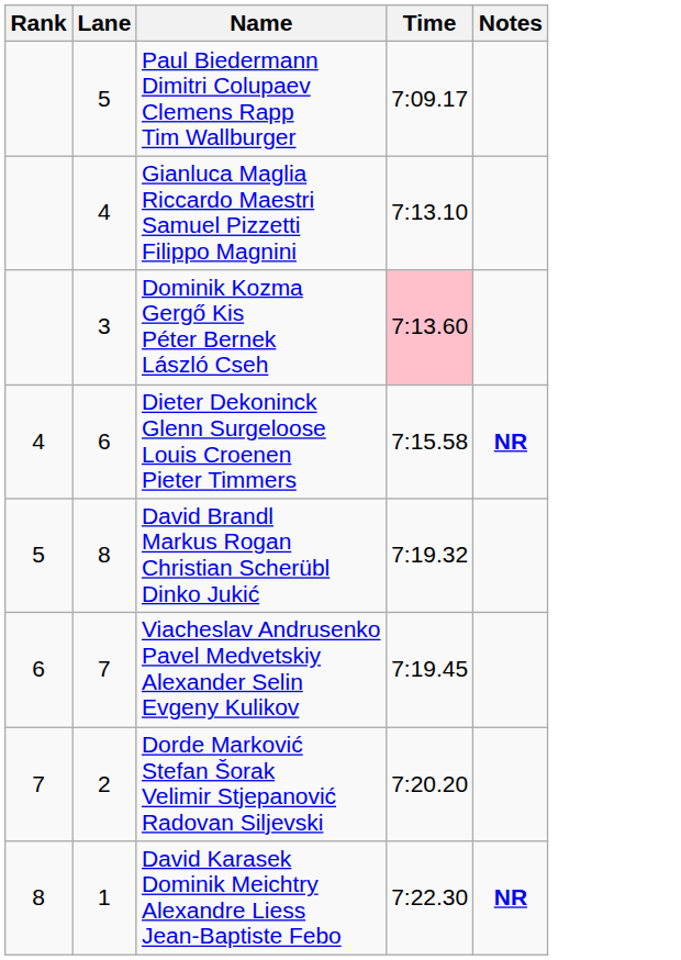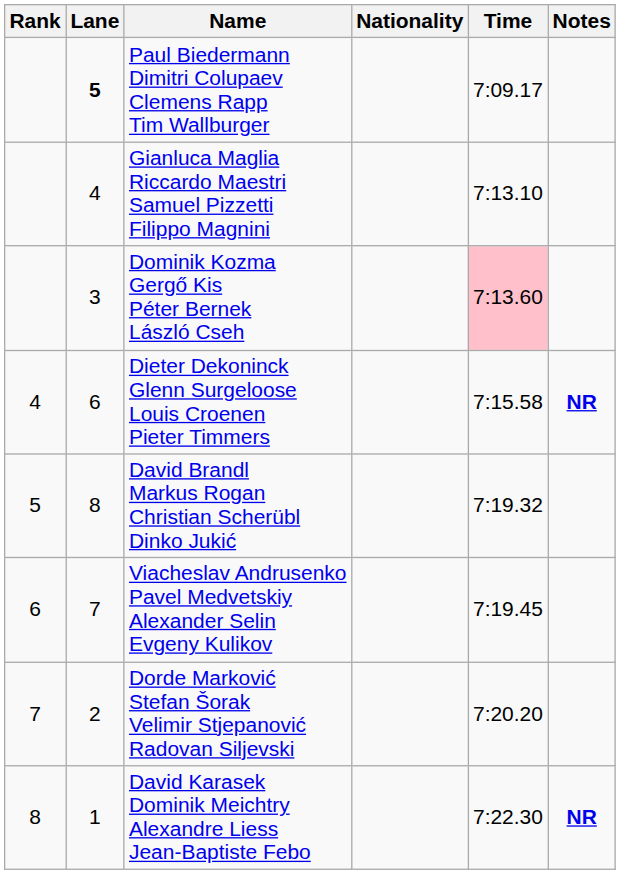 <table class="wikitable sortable" style="text-align:center">
 <tr>
 <th>Rank</th>
 <th>Lane</th>
 <th>Name</th>
+<th>Nationality</th>
 <th>Time</th>
 <th>Notes</th>
 </tr>
 <tr>
 <td></td>
-<td>5</td>
+<td><strong>5</strong></td>
 <td align=left><a href='#'>Paul Biedermann</a><br><a href='#'>Dimitri Colupaev</a><br><a href='#'>Clemens Rapp</a><br><a href='#'>Tim Wallburger</a></td>
+<td align=left></td>
 <td>7:09.17</td>
 <td></td>
 </tr>
 <tr>
 <td></td>
 <td>4</td>
 <td align=left><a href='#'>Gianluca Maglia</a><br><a href='#'>Riccardo Maestri</a><br><a href='#'>Samuel Pizzetti</a><br><a href='#'>Filippo Magnini</a></td>
+<td align=left></td>
 <td>7:13.10</td>
 <td></td>
 </tr>
 <tr>
 <td></td>
 <td>3</td>
 <td align=left><a href='#'>Dominik Kozma</a><br><a href='#'>Gergő Kis</a><br><a href='#'>Péter Bernek</a><br><a href='#'>László Cseh</a></td>
+<td align=left></td>
 <td style="background: pink;">7:13.60</td>
 <td></td>
 </tr>
 <tr>
 <td>4</td>
 <td>6</td>
 <td align=left><a href='#'>Dieter Dekoninck</a><br><a href='#'>Glenn Surgeloose</a><br><a href='#'>Louis Croenen</a><br><a href='#'>Pieter Timmers</a></td>
+<td align=left></td>
 <td>7:15.58</td>
 <td><strong><a href='#'>NR</a></strong></td>
 </tr>
 <tr>
 <td>5</td>
 <td>8</td>
 <td align=left><a href='#'>David Brandl</a><br><a href='#'>Markus Rogan</a><br><a href='#'>Christian Scherübl</a><br><a href='#'>Dinko Jukić</a></td>
+<td align=left></td>
 <td>7:19.32</td>
 <td></td>
 </tr>
 <tr>
 <td>6</td>
 <td>7</td>
 <td align=left><a href='#'>Viacheslav Andrusenko</a><br><a href='#'>Pavel Medvetskiy</a><br><a href='#'>Alexander Selin</a><br><a href='#'>Evgeny Kulikov</a></td>
+<td align=left></td>
 <td>7:19.45</td>
 <td></td>
 </tr>
 <tr>
 <td>7</td>
 <td>2</td>
 <td align=left><a href='#'>Dorde Marković</a><br><a href='#'>Stefan Šorak</a><br><a href='#'>Velimir Stjepanović</a><br><a href='#'>Radovan Siljevski</a></td>
+<td align=left></td>
 <td>7:20.20</td>
 <td></td>
 </tr>
 <tr>
 <td>8</td>
 <td>1</td>
 <td align=left><a href='#'>David Karasek</a><br><a href='#'>Dominik Meichtry</a><br><a href='#'>Alexandre Liess</a><br><a href='#'>Jean-Baptiste Febo</a></td>
+<td align=left></td>
 <td>7:22.30</td>
 <td><strong><a href='#'>NR</a></strong></td>
 </tr>
 </table>
